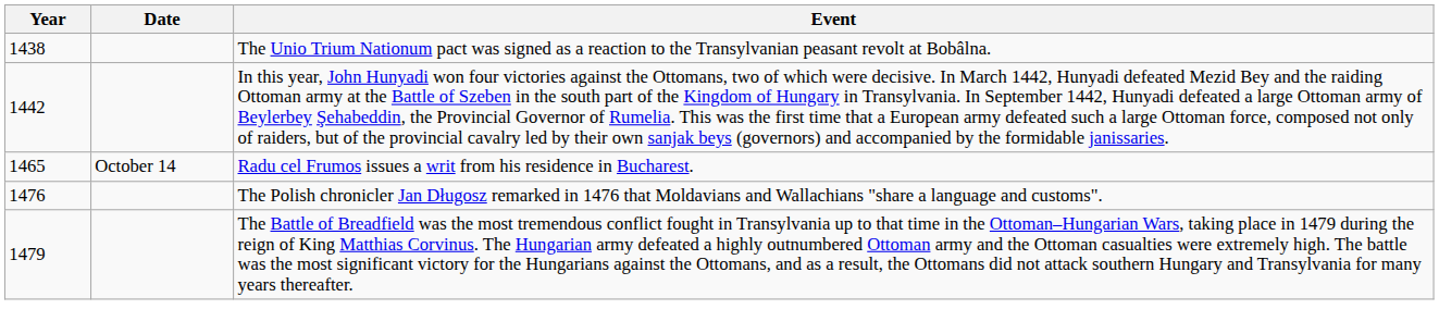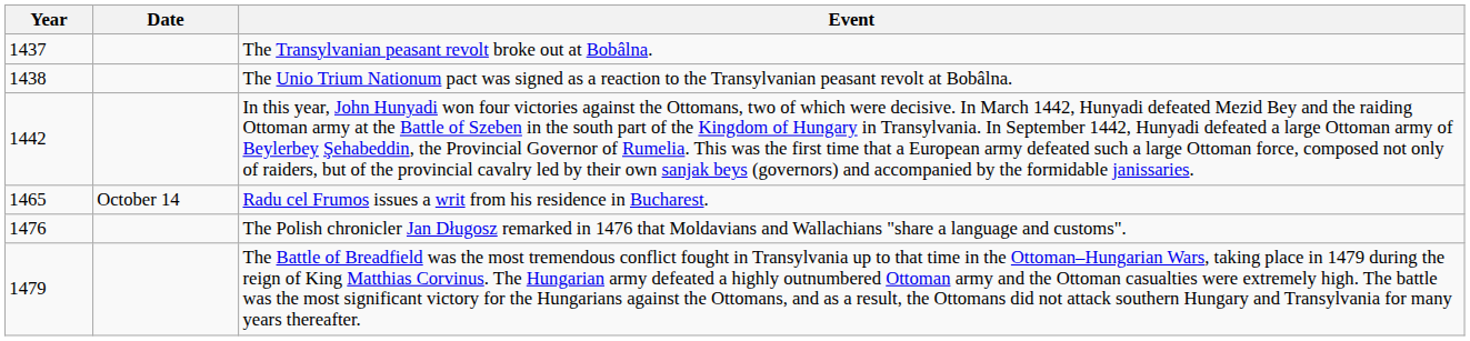 <table class="wikitable" width="100%">
 <tr>
 <th style="width:6%">Year</th>
 <th style="width:10%">Date</th>
 <th>Event</th>
+</tr>
+<tr>
+<td>1437</td>
+<td></td>
+<td>The <a href='#'>Transylvanian peasant revolt</a> broke out at <a href='#'>Bobâlna</a>.</td>
 </tr>
 <tr>
 <td>1438</td>
 <td></td>
 <td>The <a href='#'>Unio Trium Nationum</a> pact was signed as a reaction to the Transylvanian peasant revolt at Bobâlna.</td>
 </tr>
 <tr>
 <td>1442</td>
 <td></td>
 <td>In this year, <a href='#'>John Hunyadi</a> won four victories against the Ottomans, two of which were decisive. In March 1442, Hunyadi defeated Mezid Bey and the raiding Ottoman army at the <a href='#'>Battle of Szeben</a> in the south part of the <a href='#'>Kingdom of Hungary</a> in Transylvania. In September 1442, Hunyadi defeated a large Ottoman army of <a href='#'>Beylerbey</a> <a href='#'>Şehabeddin</a>, the Provincial Governor of <a href='#'>Rumelia</a>. This was the first time that a European army defeated such a large Ottoman force, composed not only of raiders, but of the provincial cavalry led by their own <a href='#'>sanjak beys</a> (governors) and accompanied by the formidable <a href='#'>janissaries</a>.</td>
 </tr>
 <tr>
 <td>1465</td>
 <td>October 14</td>
 <td><a href='#'>Radu cel Frumos</a> issues a <a href='#'>writ</a> from his residence in <a href='#'>Bucharest</a>.</td>
 </tr>
 <tr>
 <td>1476</td>
 <td></td>
 <td>The Polish chronicler <a href='#'>Jan Długosz</a> remarked in 1476 that Moldavians and Wallachians "share a language and customs".</td>
 </tr>
 <tr>
 <td>1479</td>
 <td></td>
 <td>The <a href='#'>Battle of Breadfield</a> was the most tremendous conflict fought in Transylvania up to that time in the <a href='#'>Ottoman–Hungarian Wars</a>, taking place in 1479 during the reign of King <a href='#'>Matthias Corvinus</a>. The <a href='#'>Hungarian</a> army defeated a highly outnumbered <a href='#'>Ottoman</a> army and the Ottoman casualties were extremely high. The battle was the most significant victory for the Hungarians against the Ottomans, and as a result, the Ottomans did not attack southern Hungary and Transylvania for many years thereafter.</td>
 </tr>
 </table>
